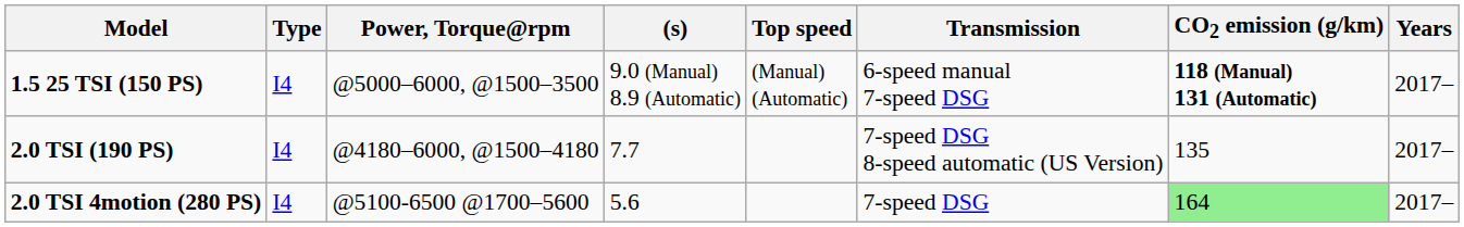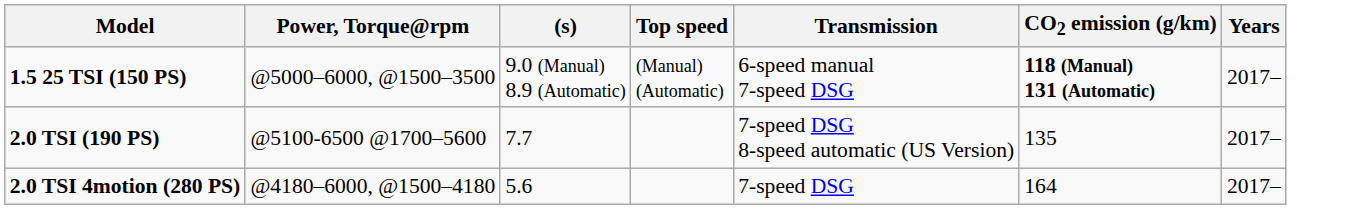 <table class="wikitable collapsible sortable" style="font-size:90%;">
 <tr>
 <th>Model</th>
-<th>Type</th>
 <th>Power, Torque@rpm</th>
 <th> (s)</th>
 <th>Top speed</th>
 <th>Transmission</th>
 <th>CO<sub>2</sub> emission (g/km)</th>
 <th>Years</th>
 </tr>
 <tr>
 <td><strong>1.5 25 TSI (150 PS)</strong></td>
-<td> <a href='#'>I4</a></td>
 <td>@5000–6000, @1500–3500</td>
 <td>9.0 <small>(Manual)</small><br>8.9 <small>(Automatic)</small></td>
 <td> <small>(Manual)</small><br> <small>(Automatic)</small></td>
 <td>6-speed manual<br>7-speed <a href='#'>DSG</a></td>
 <td><strong>118 <small>(Manual)</small><br>131 <small>(Automatic)</small></strong></td>
 <td>2017–</td>
 </tr>
 <tr>
 <td><strong>2.0 TSI (190 PS)</strong></td>
-<td> <a href='#'>I4</a></td>
-<td>@4180–6000, @1500–4180</td>
+<td>@5100-6500 @1700–5600</td>
 <td>7.7</td>
 <td></td>
 <td>7-speed <a href='#'>DSG</a><br>8-speed automatic (US Version)</td>
 <td>135</td>
 <td>2017–</td>
 </tr>
 <tr>
 <td><strong>2.0 TSI 4motion (280 PS)</strong></td>
-<td> <a href='#'>I4</a></td>
-<td>@5100-6500 @1700–5600</td>
+<td>@4180–6000, @1500–4180</td>
 <td>5.6</td>
 <td></td>
 <td>7-speed <a href='#'>DSG</a></td>
-<td style="background: lightgreen;">164</td>
+<td>164</td>
 <td>2017–</td>
 </tr>
 </table>
